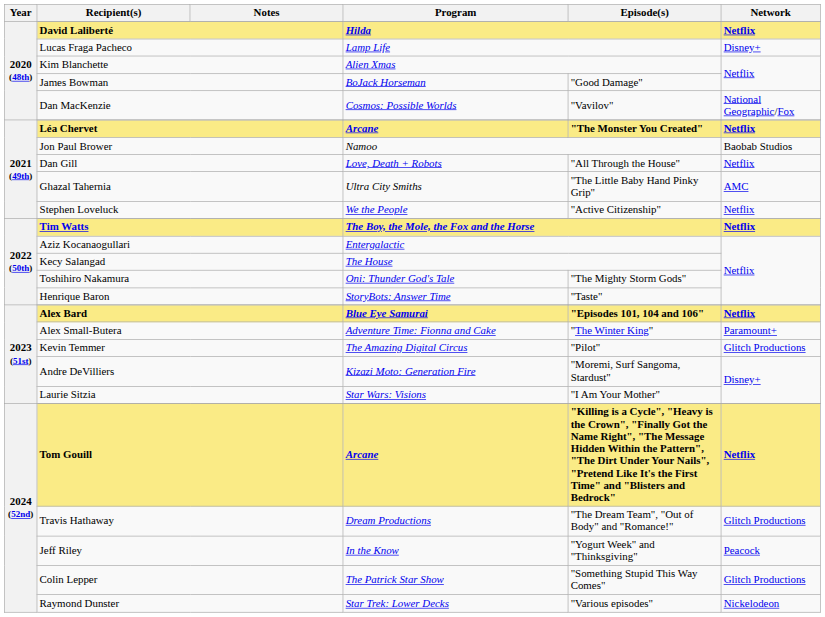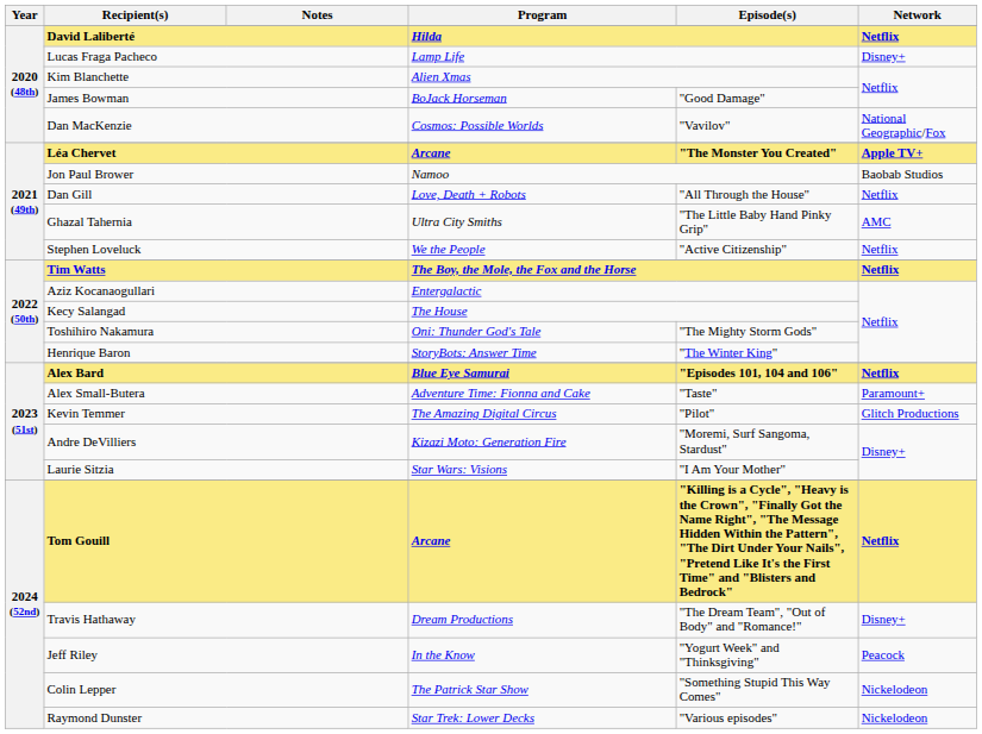 <table class="wikitable" style="width:95%;">
 <tr>
 <th style="width:3%;">Year</th>
 <th style="width:17%;">Recipient(s)</th>
 <th style="width:17%;">Notes</th>
 <th style="width:25%;">Program</th>
 <th style="width:17%;">Episode(s)</th>
 <th style="width:11%;">Network</th>
 </tr>
 <tr>
 <th rowspan="6" style="text-align:center;">2020 <br><small>(<a href='#'>48th</a>)</small><br></th>
 </tr>
 <tr style="background:#FAEB86;">
 <td colspan="2"><strong>David Laliberté</strong></td>
 <td colspan="2"><strong><em><a href='#'>Hilda</a></em></strong></td>
 <td><strong><a href='#'>Netflix</a></strong></td>
 </tr>
 <tr>
 <td colspan="2">Lucas Fraga Pacheco</td>
 <td colspan="2"><em><a href='#'>Lamp Life</a></em></td>
 <td><a href='#'>Disney+</a></td>
 </tr>
 <tr>
 <td colspan="2">Kim Blanchette</td>
 <td colspan="2"><em><a href='#'>Alien Xmas</a></em></td>
 <td rowspan="2"><a href='#'>Netflix</a></td>
 </tr>
 <tr>
 <td colspan="2">James Bowman</td>
 <td><em><a href='#'>BoJack Horseman</a></em></td>
 <td>"Good Damage"</td>
 </tr>
 <tr>
 <td colspan="2">Dan MacKenzie</td>
 <td><em><a href='#'>Cosmos: Possible Worlds</a></em></td>
 <td>"Vavilov"</td>
 <td><a href='#'>National Geographic</a>/<a href='#'>Fox</a></td>
 </tr>
 <tr>
 <th rowspan="6" style="text-align:center;">2021 <br><small>(<a href='#'>49th</a>)</small><br></th>
 </tr>
 <tr style="background:#FAEB86;">
 <td colspan="2"><strong>Léa Chervet</strong></td>
 <td><strong><em><a href='#'>Arcane</a></em></strong></td>
 <td><strong>"The Monster You Created"</strong></td>
-<td><strong><a href='#'>Netflix</a></strong></td>
+<td><strong><a href='#'>Apple TV+</a></strong></td>
 </tr>
 <tr>
 <td colspan="2">Jon Paul Brower</td>
 <td colspan="2"><em>Namoo</em></td>
 <td>Baobab Studios</td>
 </tr>
 <tr>
 <td colspan="2">Dan Gill</td>
 <td><em><a href='#'>Love, Death + Robots</a></em></td>
 <td>"All Through the House"</td>
 <td><a href='#'>Netflix</a></td>
 </tr>
 <tr>
 <td colspan="2">Ghazal Tahernia</td>
 <td><em>Ultra City Smiths</em></td>
 <td>"The Little Baby Hand Pinky Grip"</td>
 <td><a href='#'>AMC</a></td>
 </tr>
 <tr>
 <td colspan="2">Stephen Loveluck</td>
 <td><em><a href='#'>We the People</a></em></td>
 <td>"Active Citizenship"</td>
 <td><a href='#'>Netflix</a></td>
 </tr>
 <tr>
 <th rowspan="6" style="text-align:center;">2022 <br><small>(<a href='#'>50th</a>)</small><br></th>
 </tr>
 <tr style="background:#FAEB86;">
 <td colspan="2"><strong><a href='#'>Tim Watts</a></strong></td>
 <td colspan="2"><strong><a href='#'><em>The Boy, the Mole, the Fox and the Horse</em></a></strong></td>
 <td><strong><a href='#'>Netflix</a></strong></td>
 </tr>
 <tr>
 <td colspan="2">Aziz Kocanaogullari</td>
 <td colspan="2"><em><a href='#'>Entergalactic</a></em></td>
 <td rowspan="4"><a href='#'>Netflix</a></td>
 </tr>
 <tr>
 <td colspan="2">Kecy Salangad</td>
 <td colspan="2"><em><a href='#'>The House</a></em></td>
 </tr>
 <tr>
 <td colspan="2">Toshihiro Nakamura</td>
 <td><em><a href='#'>Oni: Thunder God's Tale</a></em></td>
 <td>"The Mighty Storm Gods"</td>
 </tr>
 <tr>
 <td colspan="2">Henrique Baron</td>
 <td><em><a href='#'>StoryBots: Answer Time</a></em></td>
-<td>"Taste"</td>
+<td>"<a href='#'>The Winter King</a>"</td>
 </tr>
 <tr>
 <th rowspan="6" style="text-align:center;">2023 <br><small>(<a href='#'>51st</a>)</small><br></th>
 </tr>
 <tr style="background:#FAEB86;">
 <td colspan="2"><strong>Alex Bard</strong></td>
 <td><strong><em><a href='#'>Blue Eye Samurai</a></em></strong></td>
 <td><strong>"Episodes 101, 104 and 106"</strong></td>
 <td><strong><a href='#'>Netflix</a></strong></td>
 </tr>
 <tr>
 <td colspan="2">Alex Small-Butera</td>
 <td><em><a href='#'>Adventure Time: Fionna and Cake</a></em></td>
-<td>"<a href='#'>The Winter King</a>"</td>
+<td>"Taste"</td>
 <td><a href='#'>Paramount+</a></td>
 </tr>
 <tr>
 <td colspan="2">Kevin Temmer</td>
 <td><em><a href='#'>The Amazing Digital Circus</a></em></td>
 <td>"Pilot"</td>
 <td><a href='#'>Glitch Productions</a></td>
 </tr>
 <tr>
 <td colspan="2">Andre DeVilliers</td>
 <td><em><a href='#'>Kizazi Moto: Generation Fire</a></em></td>
 <td>"Moremi, Surf Sangoma, Stardust"</td>
 <td rowspan="2"><a href='#'>Disney+</a></td>
 </tr>
 <tr>
 <td colspan="2">Laurie Sitzia</td>
 <td><em><a href='#'>Star Wars: Visions</a></em></td>
 <td>"I Am Your Mother"</td>
 </tr>
 <tr>
 <th rowspan="6" style="text-align:center;">2024 <br><small>(<a href='#'>52nd</a>)</small><br></th>
 </tr>
 <tr style="background:#FAEB86;">
 <td colspan="2"><strong>Tom Gouill</strong></td>
 <td><strong><em><a href='#'>Arcane</a></em></strong></td>
 <td><strong>"Killing is a Cycle", "Heavy is the Crown", "Finally Got the Name Right", "The Message Hidden Within the Pattern", "The Dirt Under Your Nails", "Pretend Like It's the First Time" and "Blisters and Bedrock"</strong></td>
 <td><strong><a href='#'>Netflix</a> </strong></td>
 </tr>
 <tr>
 <td colspan="2">Travis Hathaway</td>
 <td><em><a href='#'>Dream Productions</a></em></td>
 <td>"The Dream Team", "Out of Body" and "Romance!"</td>
-<td><a href='#'>Glitch Productions</a></td>
+<td><a href='#'>Disney+</a></td>
 </tr>
 <tr>
 <td colspan="2">Jeff Riley</td>
 <td><em><a href='#'>In the Know</a></em></td>
 <td>"Yogurt Week" and "Thinksgiving"</td>
 <td><a href='#'>Peacock</a></td>
 </tr>
 <tr>
 <td colspan="2">Colin Lepper</td>
 <td><em><a href='#'>The Patrick Star Show</a></em></td>
 <td>"Something Stupid This Way Comes"</td>
-<td><a href='#'>Glitch Productions</a></td>
+<td><a href='#'>Nickelodeon</a></td>
 </tr>
 <tr>
 <td colspan="2">Raymond Dunster</td>
 <td><em><a href='#'>Star Trek: Lower Decks</a></em></td>
 <td>"Various episodes"</td>
 <td><a href='#'>Nickelodeon</a></td>
 </tr>
 </table>
